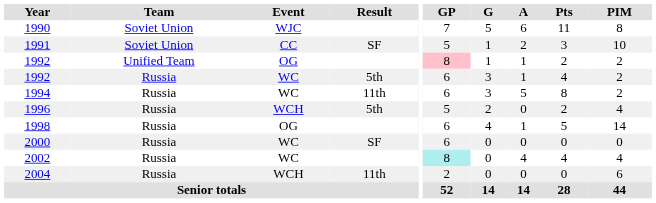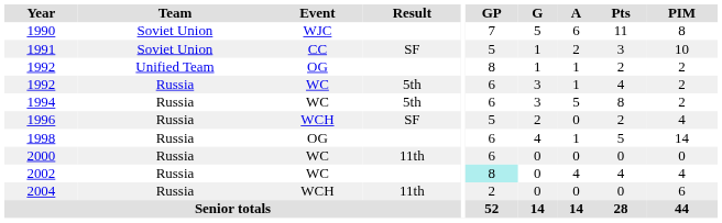 <table border="0" cellpadding="1" cellspacing="0" ID="Table3" style="text-align:center; width:50em">
 <tr ALIGN="center" bgcolor="#e0e0e0">
 <th>Year</th>
 <th>Team</th>
 <th>Event</th>
 <th>Result</th>
 <th rowspan="99" bgcolor="#ffffff"></th>
 <th>GP</th>
 <th>G</th>
 <th>A</th>
 <th>Pts</th>
 <th>PIM</th>
 </tr>
 <tr>
 <td><a href='#'>1990</a></td>
 <td><a href='#'>Soviet Union</a></td>
 <td><a href='#'>WJC</a></td>
 <td></td>
 <td>7</td>
 <td>5</td>
 <td>6</td>
 <td>11</td>
 <td>8</td>
 </tr>
 <tr bgcolor="#f0f0f0">
 <td><a href='#'>1991</a></td>
 <td><a href='#'>Soviet Union</a></td>
 <td><a href='#'>CC</a></td>
 <td>SF</td>
 <td>5</td>
 <td>1</td>
 <td>2</td>
 <td>3</td>
 <td>10</td>
 </tr>
 <tr>
 <td><a href='#'>1992</a></td>
 <td><a href='#'>Unified Team</a></td>
 <td><a href='#'>OG</a></td>
 <td></td>
-<td style="background: pink;">8</td>
+<td>8</td>
 <td>1</td>
 <td>1</td>
 <td>2</td>
 <td>2</td>
 </tr>
 <tr bgcolor="#f0f0f0">
 <td><a href='#'>1992</a></td>
 <td><a href='#'>Russia</a></td>
 <td><a href='#'>WC</a></td>
 <td>5th</td>
 <td>6</td>
 <td>3</td>
 <td>1</td>
 <td>4</td>
 <td>2</td>
 </tr>
 <tr>
 <td><a href='#'>1994</a></td>
 <td>Russia</td>
 <td>WC</td>
-<td>11th</td>
+<td>5th</td>
 <td>6</td>
 <td>3</td>
 <td>5</td>
 <td>8</td>
 <td>2</td>
 </tr>
 <tr bgcolor="#f0f0f0">
 <td><a href='#'>1996</a></td>
 <td>Russia</td>
 <td><a href='#'>WCH</a></td>
-<td>5th</td>
+<td>SF</td>
 <td>5</td>
 <td>2</td>
 <td>0</td>
 <td>2</td>
 <td>4</td>
 </tr>
 <tr>
 <td><a href='#'>1998</a></td>
 <td>Russia</td>
 <td>OG</td>
 <td></td>
 <td>6</td>
 <td>4</td>
 <td>1</td>
 <td>5</td>
 <td>14</td>
 </tr>
 <tr bgcolor="#f0f0f0">
 <td><a href='#'>2000</a></td>
 <td>Russia</td>
 <td>WC</td>
-<td>SF</td>
+<td>11th</td>
 <td>6</td>
 <td>0</td>
 <td>0</td>
 <td>0</td>
 <td>0</td>
 </tr>
 <tr>
 <td><a href='#'>2002</a></td>
 <td>Russia</td>
 <td>WC</td>
 <td></td>
 <td style="background: paleturquoise;">8</td>
 <td>0</td>
 <td>4</td>
 <td>4</td>
 <td>4</td>
 </tr>
 <tr bgcolor="#f0f0f0">
 <td><a href='#'>2004</a></td>
 <td>Russia</td>
 <td>WCH</td>
 <td>11th</td>
 <td>2</td>
 <td>0</td>
 <td>0</td>
 <td>0</td>
 <td>6</td>
 </tr>
 <tr bgcolor="#e0e0e0">
 <th colspan=4>Senior totals</th>
 <th>52</th>
 <th>14</th>
 <th>14</th>
 <th>28</th>
 <th>44</th>
 </tr>
 </table>
